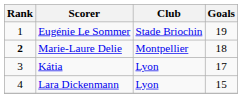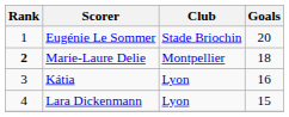 <table class="wikitable">
 <tr>
 <th>Rank</th>
 <th>Scorer</th>
 <th>Club</th>
 <th>Goals</th>
 </tr>
 <tr>
 <td align="center">1</td>
 <td> <a href='#'>Eugénie Le Sommer</a></td>
 <td><a href='#'>Stade Briochin</a></td>
-<td align="center">19</td>
+<td align="center">20</td>
 </tr>
 <tr>
 <td align="center"><strong>2</strong></td>
 <td> <a href='#'>Marie-Laure Delie</a></td>
 <td><a href='#'>Montpellier</a></td>
 <td align="center">18</td>
 </tr>
 <tr>
 <td align="center">3</td>
 <td> <a href='#'>Kátia</a></td>
 <td><a href='#'>Lyon</a></td>
-<td align="center">17</td>
+<td align="center">16</td>
 </tr>
 <tr>
 <td align="center">4</td>
 <td> <a href='#'>Lara Dickenmann</a></td>
 <td><a href='#'>Lyon</a></td>
 <td align="center">15</td>
 </tr>
 <tr>
 </tr>
 </table>
